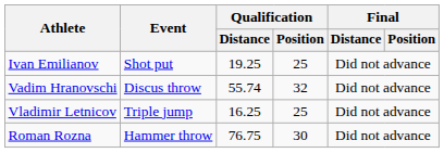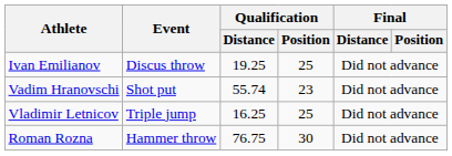 <table class=wikitable style="font-size:90%">
 <tr>
 <th rowspan="2">Athlete</th>
 <th rowspan="2">Event</th>
 <th colspan="2">Qualification</th>
 <th colspan="2">Final</th>
 </tr>
 <tr style="font-size:95%">
 <th>Distance</th>
 <th>Position</th>
 <th>Distance</th>
 <th>Position</th>
 </tr>
 <tr align=center>
 <td align=left><a href='#'>Ivan Emilianov</a></td>
-<td align=left><a href='#'>Shot put</a></td>
+<td align=left><a href='#'>Discus throw</a></td>
 <td>19.25</td>
 <td>25</td>
 <td colspan=2>Did not advance</td>
 </tr>
 <tr align=center>
 <td align=left><a href='#'>Vadim Hranovschi</a></td>
-<td align=left><a href='#'>Discus throw</a></td>
+<td align=left><a href='#'>Shot put</a></td>
 <td>55.74</td>
-<td>32</td>
+<td>23</td>
 <td colspan=2>Did not advance</td>
 </tr>
 <tr align=center>
 <td align=left><a href='#'>Vladimir Letnicov</a></td>
 <td align=left><a href='#'>Triple jump</a></td>
 <td>16.25</td>
 <td>25</td>
 <td colspan=2>Did not advance</td>
 </tr>
 <tr align=center>
 <td align=left><a href='#'>Roman Rozna</a></td>
 <td align=left><a href='#'>Hammer throw</a></td>
 <td>76.75</td>
 <td>30</td>
 <td colspan=2>Did not advance</td>
 </tr>
 </table>
